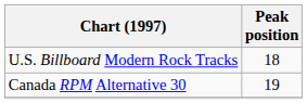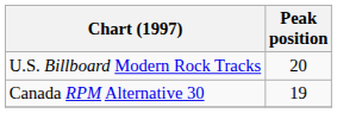 <table class="wikitable sortable">
 <tr>
 <th>Chart (1997)</th>
 <th>Peak<br>position</th>
 </tr>
 <tr>
 <td>U.S. <em>Billboard</em> <a href='#'>Modern Rock Tracks</a></td>
-<td align="center">18</td>
+<td align="center">20</td>
 </tr>
 <tr>
 <td>Canada <em><a href='#'>RPM</a></em> <a href='#'>Alternative 30</a></td>
 <td align="center">19</td>
 </tr>
 <tr>
 </tr>
 </table>
